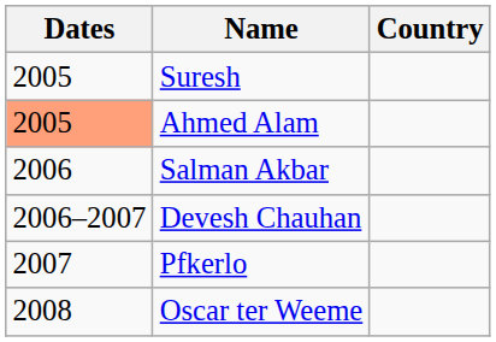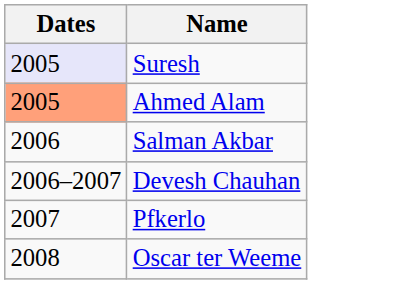 <table class="wikitable">
 <tr>
 <th>Dates</th>
 <th>Name</th>
-<th>Country</th>
 </tr>
 <tr>
-<td>2005</td>
+<td style="background: lavender;">2005</td>
 <td><a href='#'>Suresh</a></td>
-<td></td>
 </tr>
 <tr>
 <td style="background: lightsalmon;">2005</td>
 <td><a href='#'>Ahmed Alam</a></td>
-<td></td>
 </tr>
 <tr>
 <td>2006</td>
 <td><a href='#'>Salman Akbar</a></td>
-<td></td>
 </tr>
 <tr>
 <td>2006–2007</td>
 <td><a href='#'>Devesh Chauhan</a></td>
-<td></td>
 </tr>
 <tr>
 <td>2007</td>
 <td><a href='#'>Pfkerlo</a></td>
-<td></td>
 </tr>
 <tr>
 <td>2008</td>
 <td><a href='#'>Oscar ter Weeme</a></td>
-<td></td>
 </tr>
 </table>
